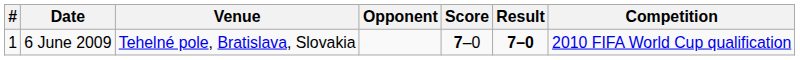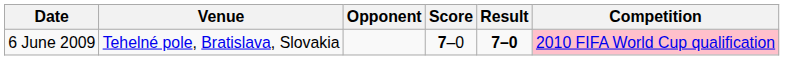 <table class="wikitable">
 <tr>
-<th>#</th>
 <th>Date</th>
 <th>Venue</th>
 <th>Opponent</th>
 <th>Score</th>
 <th>Result</th>
 <th>Competition</th>
 </tr>
 <tr>
-<td>1</td>
 <td>6 June 2009</td>
 <td><a href='#'>Tehelné pole</a>, <a href='#'>Bratislava</a>, Slovakia</td>
 <td></td>
 <td align=center><strong>7</strong>–0</td>
 <td align=center><strong>7–0</strong></td>
-<td><a href='#'>2010 FIFA World Cup qualification</a></td>
+<td style="background: pink;"><a href='#'>2010 FIFA World Cup qualification</a></td>
 </tr>
 </table>
